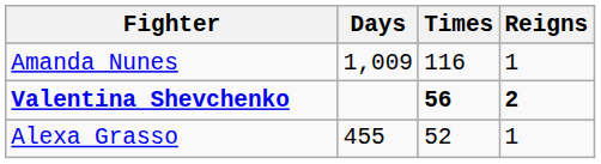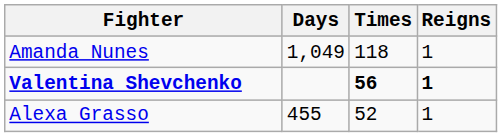 <table class="wikitable sortable">
 <tr>
 <th width="180">Fighter</th>
 <th>Days</th>
 <th>Times</th>
 <th>Reigns</th>
 </tr>
 <tr>
 <td> <a href='#'>Amanda Nunes</a></td>
-<td>1,009</td>
-<td>116</td>
+<td>1,049</td>
+<td>118</td>
 <td>1</td>
 </tr>
 <tr>
 <td align="left"><strong> <a href='#'>Valentina Shevchenko</a></strong></td>
 <td><strong></strong></td>
 <td><strong>56</strong></td>
-<td><strong>2</strong></td>
+<td><strong>1</strong></td>
 </tr>
 <tr>
 <td align="left"> <a href='#'>Alexa Grasso</a></td>
 <td>455</td>
 <td>52</td>
 <td>1</td>
 </tr>
 </table>
